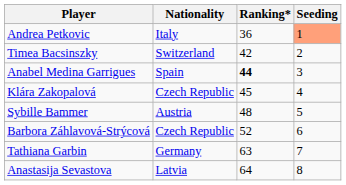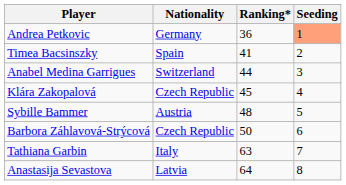 <table class="wikitable" border="1">
 <tr>
 <th>Player</th>
 <th>Nationality</th>
 <th>Ranking*</th>
 <th>Seeding</th>
 </tr>
 <tr>
 <td><a href='#'>Andrea Petkovic</a></td>
-<td> <a href='#'>Italy</a></td>
+<td> <a href='#'>Germany</a></td>
 <td>36</td>
 <td style="background: lightsalmon;">1</td>
 </tr>
 <tr>
 <td><a href='#'>Timea Bacsinszky</a></td>
-<td> <a href='#'>Switzerland</a></td>
-<td>42</td>
+<td> <a href='#'>Spain</a></td>
+<td>41</td>
 <td>2</td>
 </tr>
 <tr>
 <td><a href='#'>Anabel Medina Garrigues</a></td>
-<td> <a href='#'>Spain</a></td>
-<td><strong>44</strong></td>
+<td> <a href='#'>Switzerland</a></td>
+<td>44</td>
 <td>3</td>
 </tr>
 <tr>
 <td><a href='#'>Klára Zakopalová</a></td>
 <td> <a href='#'>Czech Republic</a></td>
 <td>45</td>
 <td>4</td>
 </tr>
 <tr>
 <td><a href='#'>Sybille Bammer</a></td>
 <td> <a href='#'>Austria</a></td>
 <td>48</td>
 <td>5</td>
 </tr>
 <tr>
 <td><a href='#'>Barbora Záhlavová-Strýcová</a></td>
 <td> <a href='#'>Czech Republic</a></td>
-<td>52</td>
+<td>50</td>
 <td>6</td>
 </tr>
 <tr>
 <td><a href='#'>Tathiana Garbin</a></td>
-<td> <a href='#'>Germany</a></td>
+<td> <a href='#'>Italy</a></td>
 <td>63</td>
 <td>7</td>
 </tr>
 <tr>
 <td><a href='#'>Anastasija Sevastova</a></td>
 <td> <a href='#'>Latvia</a></td>
 <td>64</td>
 <td>8</td>
 </tr>
 </table>
